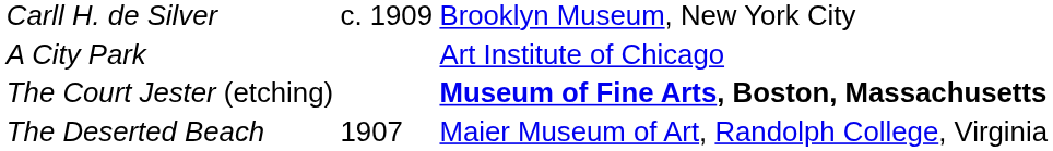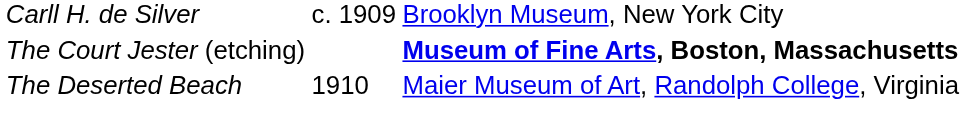 <table>
 <tr>
 <td><em>Carll H. de Silver</em></td>
 <td>c. 1909</td>
 <td><a href='#'>Brooklyn Museum</a>, New York City</td>
-</tr>
-<tr>
-<td><em>A City Park</em></td>
-<td></td>
-<td><a href='#'>Art Institute of Chicago</a></td>
 </tr>
 <tr>
 <td><em>The Court Jester</em> (etching)</td>
 <td></td>
 <td><strong><a href='#'>Museum of Fine Arts</a>, Boston, Massachusetts</strong></td>
 </tr>
 <tr>
 <td><em>The Deserted Beach</em></td>
-<td>1907</td>
+<td>1910</td>
 <td><a href='#'>Maier Museum of Art</a>, <a href='#'>Randolph College</a>, Virginia</td>
 </tr>
 </table>
